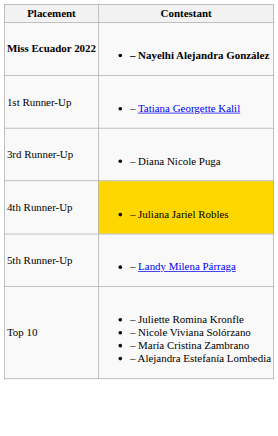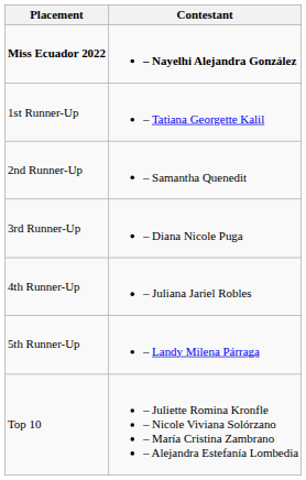 <table class="wikitable sortable" style="font-size: 95%;">
 <tr>
 <th>Placement</th>
 <th>Contestant</th>
 </tr>
 <tr>
 <td><strong>Miss Ecuador 2022</strong></td>
 <td><br><ul><li><strong> – Nayelhi Alejandra González</strong></li></ul></td>
 </tr>
 <tr>
 <td>1st Runner-Up<br></td>
 <td><br><ul><li> – <a href='#'>Tatiana Georgette Kalil</a></li></ul></td>
 </tr>
 <tr>
+<td>2nd Runner-Up</td>
+<td><br><ul><li> – Samantha Quenedit</li></ul></td>
+</tr>
+<tr>
 <td>3rd Runner-Up</td>
 <td><br><ul><li> – Diana Nicole Puga</li></ul></td>
 </tr>
 <tr>
 <td>4th Runner-Up</td>
-<td style="background: gold;"><br><ul><li> – Juliana Jariel Robles</li></ul></td>
+<td><br><ul><li> – Juliana Jariel Robles</li></ul></td>
 </tr>
 <tr>
 <td>5th Runner-Up</td>
 <td><br><ul><li> – <a href='#'>Landy Milena Párraga</a></li></ul></td>
 </tr>
 <tr>
 <td>Top 10</td>
 <td><br><ul><li> – Juliette Romina Kronfle</li><li> – Nicole Viviana Solórzano</li><li> – María Cristina Zambrano</li><li> – Alejandra Estefanía Lombedia</li></ul></td>
 </tr>
 </table>
